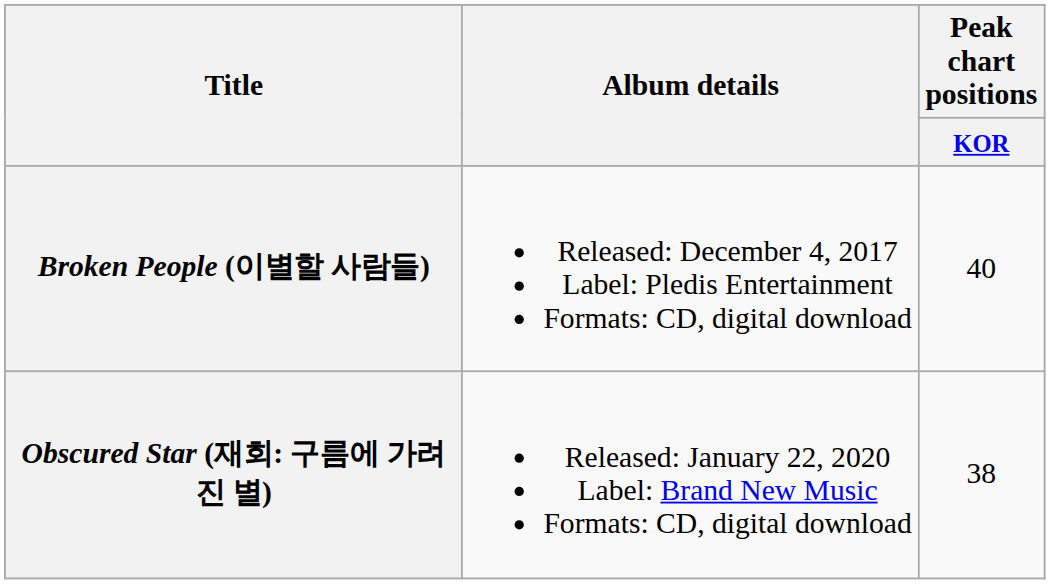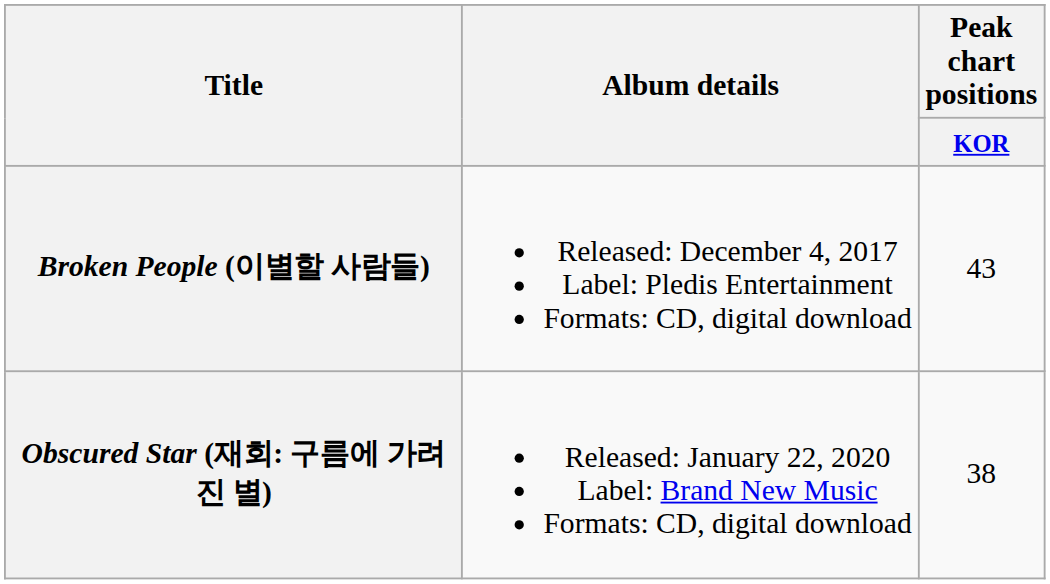 <table class="wikitable plainrowheaders" style="text-align:center;">
 <tr>
 <th scope="col" rowspan="2" style="width:15em;">Title</th>
 <th scope="col" rowspan="2">Album details</th>
 <th scope="col" style="width:3em;">Peak chart positions</th>
 </tr>
 <tr>
 <th><small><a href='#'>KOR</a></small><br></th>
 </tr>
 <tr>
 <th scope="row"><em>Broken People</em> (이별할 사람들)</th>
 <td><br><ul><li>Released: December 4, 2017</li><li>Label: Pledis Entertainment</li><li>Formats: CD, digital download</li></ul></td>
-<td>40</td>
+<td>43</td>
 </tr>
 <tr>
 <th scope="row"><em>Obscured Star</em> (재회: 구름에 가려진 별)</th>
 <td><br><ul><li>Released: January 22, 2020</li><li>Label: <a href='#'>Brand New Music</a></li><li>Formats: CD, digital download</li></ul></td>
 <td>38</td>
 </tr>
 </table>
